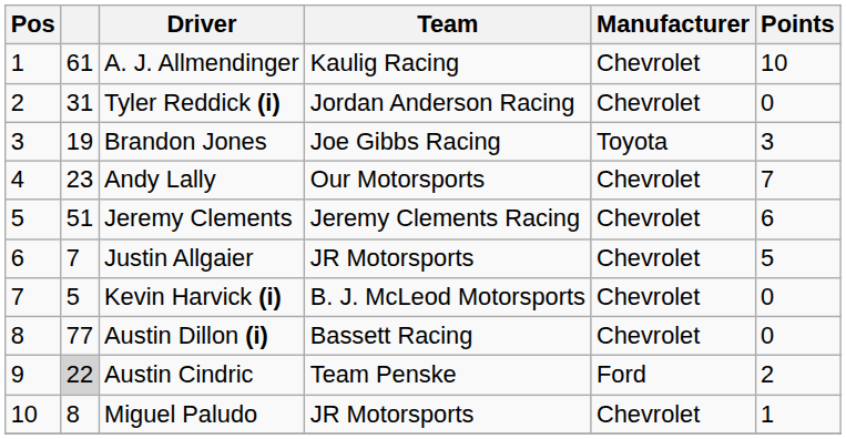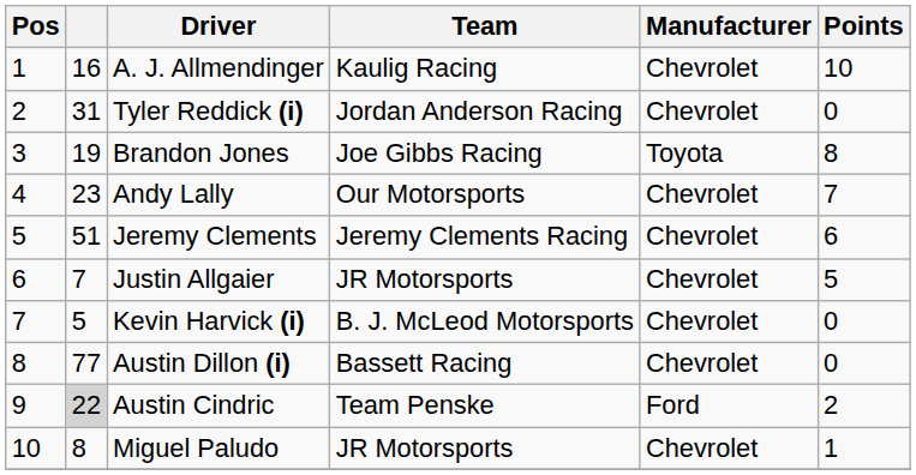 <table class="wikitable" style="font-size:98%">
 <tr>
 <th>Pos</th>
 <th></th>
 <th>Driver</th>
 <th>Team</th>
 <th>Manufacturer</th>
 <th>Points</th>
 </tr>
 <tr>
 <td>1</td>
-<td>61</td>
+<td>16</td>
 <td>A. J. Allmendinger</td>
 <td>Kaulig Racing</td>
 <td>Chevrolet</td>
 <td>10</td>
 </tr>
 <tr>
 <td>2</td>
 <td>31</td>
 <td>Tyler Reddick <strong>(i)</strong></td>
 <td>Jordan Anderson Racing</td>
 <td>Chevrolet</td>
 <td>0</td>
 </tr>
 <tr>
 <td>3</td>
 <td>19</td>
 <td>Brandon Jones</td>
 <td>Joe Gibbs Racing</td>
 <td>Toyota</td>
-<td>3</td>
+<td>8</td>
 </tr>
 <tr>
 <td>4</td>
 <td>23</td>
 <td>Andy Lally</td>
 <td>Our Motorsports</td>
 <td>Chevrolet</td>
 <td>7</td>
 </tr>
 <tr>
 <td>5</td>
 <td>51</td>
 <td>Jeremy Clements</td>
 <td>Jeremy Clements Racing</td>
 <td>Chevrolet</td>
 <td>6</td>
 </tr>
 <tr>
 <td>6</td>
 <td>7</td>
 <td>Justin Allgaier</td>
 <td>JR Motorsports</td>
 <td>Chevrolet</td>
 <td>5</td>
 </tr>
 <tr>
 <td>7</td>
 <td>5</td>
 <td>Kevin Harvick <strong>(i)</strong></td>
 <td>B. J. McLeod Motorsports</td>
 <td>Chevrolet</td>
 <td>0</td>
 </tr>
 <tr>
 <td>8</td>
 <td>77</td>
 <td>Austin Dillon <strong>(i)</strong></td>
 <td>Bassett Racing</td>
 <td>Chevrolet</td>
 <td>0</td>
 </tr>
 <tr>
 <td>9</td>
 <td style="background: lightgrey;">22</td>
 <td>Austin Cindric</td>
 <td>Team Penske</td>
 <td>Ford</td>
 <td>2</td>
 </tr>
 <tr>
 <td>10</td>
 <td>8</td>
 <td>Miguel Paludo</td>
 <td>JR Motorsports</td>
 <td>Chevrolet</td>
 <td>1</td>
 </tr>
 <tr>
 </tr>
 </table>
